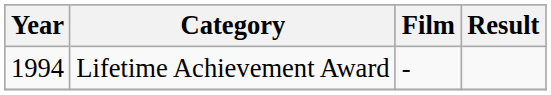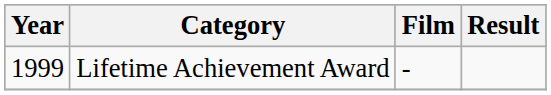 <table class="wikitable sortable">
 <tr>
 <th>Year</th>
 <th>Category</th>
 <th>Film</th>
 <th>Result</th>
 </tr>
 <tr>
-<td>1994</td>
+<td>1999</td>
 <td>Lifetime Achievement Award</td>
 <td>-</td>
 <td></td>
 </tr>
 <tr>
 </tr>
 </table>
